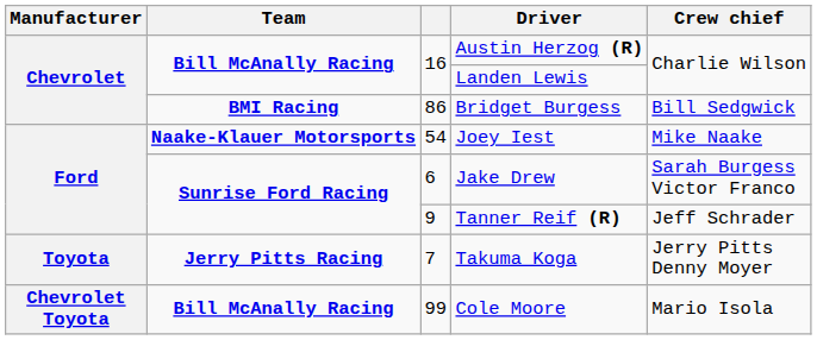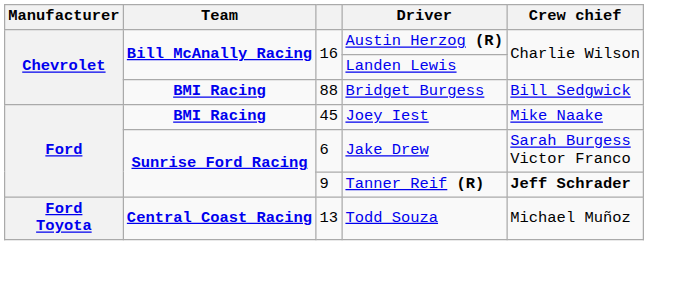 <table class="wikitable" style="font-size: 95%;">
 <tr>
 <th>Manufacturer</th>
 <th>Team</th>
 <th></th>
 <th>Driver</th>
 <th>Crew chief</th>
 </tr>
 <tr>
 <th rowspan=3><a href='#'>Chevrolet</a></th>
 <td rowspan=2 style="text-align:center;"><strong><a href='#'>Bill McAnally Racing</a></strong></td>
 <td rowspan=2>16</td>
 <td><a href='#'>Austin Herzog</a> <strong>(R)</strong> <small></small></td>
 <td rowspan=2>Charlie Wilson</td>
 </tr>
 <tr>
 <td><a href='#'>Landen Lewis</a> <small></small></td>
 </tr>
 <tr>
 <td style="text-align:center;"><strong><a href='#'>BMI Racing</a></strong></td>
-<td>86</td>
+<td>88</td>
 <td><a href='#'>Bridget Burgess</a></td>
 <td><a href='#'>Bill Sedgwick</a></td>
 </tr>
 <tr>
 <th rowspan=3><a href='#'>Ford</a></th>
-<td style="text-align:center;"><strong><a href='#'>Naake-Klauer Motorsports</a></strong></td>
-<td>54</td>
+<td style="text-align:center;"><strong><a href='#'>BMI Racing</a></strong></td>
+<td>45</td>
 <td><a href='#'>Joey Iest</a></td>
 <td><a href='#'>Mike Naake</a></td>
 </tr>
 <tr>
 <td rowspan=2 style="text-align:center;"><strong><a href='#'>Sunrise Ford Racing</a></strong></td>
 <td>6</td>
 <td><a href='#'>Jake Drew</a></td>
 <td><a href='#'>Sarah Burgess</a> <small></small> <br> Victor Franco <small></small></td>
 </tr>
 <tr>
 <td>9</td>
 <td><a href='#'>Tanner Reif</a> <strong>(R)</strong></td>
-<td>Jeff Schrader</td>
+<td><strong>Jeff Schrader</strong></td>
 </tr>
 <tr>
-<th><a href='#'>Toyota</a></th>
-<td style="text-align:center;"><strong><a href='#'>Jerry Pitts Racing</a></strong></td>
-<td>7</td>
-<td><a href='#'>Takuma Koga</a></td>
-<td>Jerry Pitts <small></small> <br> Denny Moyer <small></small></td>
-</tr>
-<tr>
-<th><a href='#'>Chevrolet</a> <small></small> <br> <a href='#'>Toyota</a> <small></small></th>
-<td style="text-align:center;"><strong><a href='#'>Bill McAnally Racing</a></strong></td>
-<td>99</td>
-<td><a href='#'>Cole Moore</a></td>
-<td>Mario Isola</td>
+<th><a href='#'>Ford</a> <small></small> <br> <a href='#'>Toyota</a> <small></small></th>
+<td style="text-align:center;"><strong><a href='#'>Central Coast Racing</a></strong></td>
+<td>13</td>
+<td><a href='#'>Todd Souza</a></td>
+<td>Michael Muñoz</td>
 </tr>
 </table>
